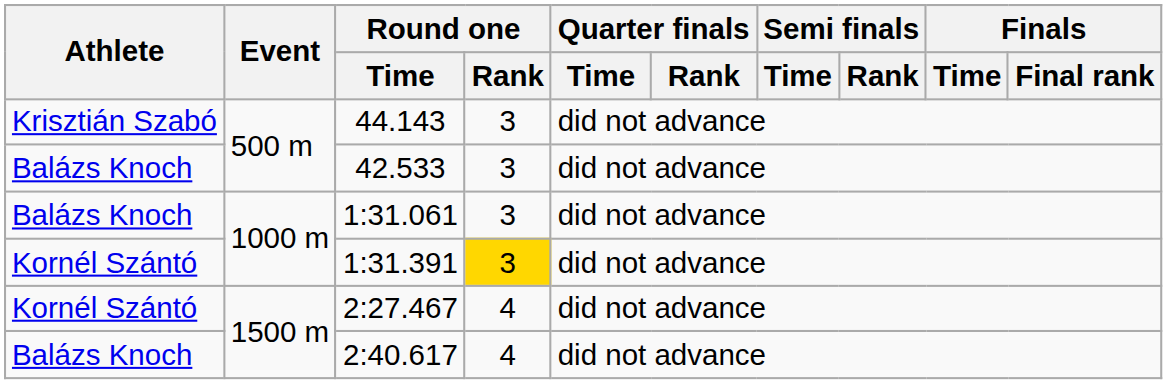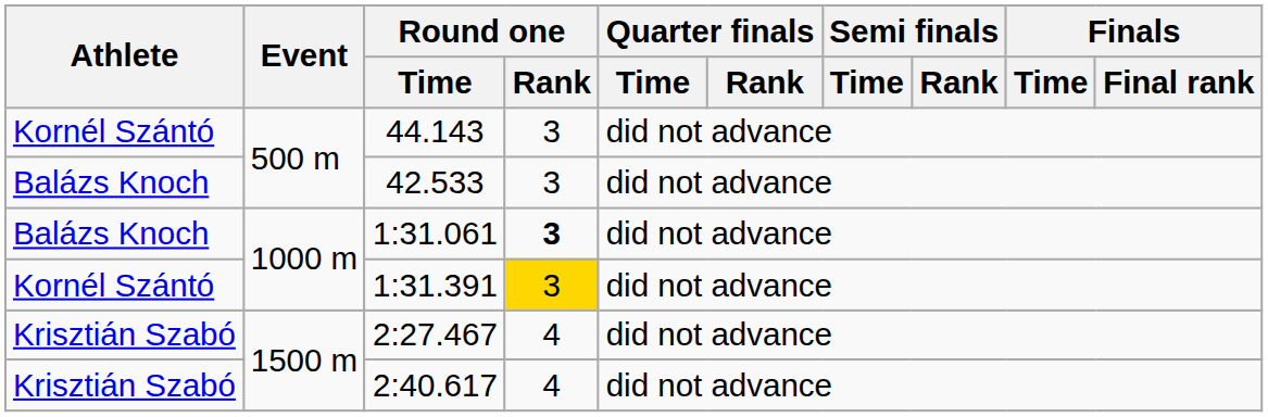 <table class="wikitable" style="font-size:90%">
 <tr>
 <th rowspan="2">Athlete</th>
 <th rowspan="2">Event</th>
 <th colspan="2">Round one</th>
 <th colspan="2">Quarter finals</th>
 <th colspan="2">Semi finals</th>
 <th colspan="2">Finals</th>
 </tr>
 <tr>
 <th>Time</th>
 <th>Rank</th>
 <th>Time</th>
 <th>Rank</th>
 <th>Time</th>
 <th>Rank</th>
 <th>Time</th>
 <th>Final rank</th>
 </tr>
 <tr>
-<td><a href='#'>Krisztián Szabó</a></td>
+<td><a href='#'>Kornél Szántó</a></td>
 <td rowspan="2">500 m</td>
 <td align="center">44.143</td>
 <td align="center">3</td>
 <td colspan="6">did not advance</td>
 </tr>
 <tr>
 <td><a href='#'>Balázs Knoch</a></td>
 <td align="center">42.533</td>
 <td align="center">3</td>
 <td colspan="6">did not advance</td>
 </tr>
 <tr>
 <td><a href='#'>Balázs Knoch</a></td>
 <td rowspan="2">1000 m</td>
 <td align="center">1:31.061</td>
-<td align="center">3</td>
+<td align="center"><strong>3</strong></td>
 <td colspan="6">did not advance</td>
 </tr>
 <tr>
 <td><a href='#'>Kornél Szántó</a></td>
 <td align="center">1:31.391</td>
 <td align="center" style="background: gold;">3</td>
 <td colspan="6">did not advance</td>
 </tr>
 <tr>
-<td><a href='#'>Kornél Szántó</a></td>
+<td><a href='#'>Krisztián Szabó</a></td>
 <td rowspan="2">1500 m</td>
 <td align="center">2:27.467</td>
 <td align="center">4</td>
 <td colspan="6">did not advance</td>
 </tr>
 <tr>
-<td><a href='#'>Balázs Knoch</a></td>
+<td><a href='#'>Krisztián Szabó</a></td>
 <td align="center">2:40.617</td>
 <td align="center">4</td>
 <td colspan="6">did not advance</td>
 </tr>
 </table>
